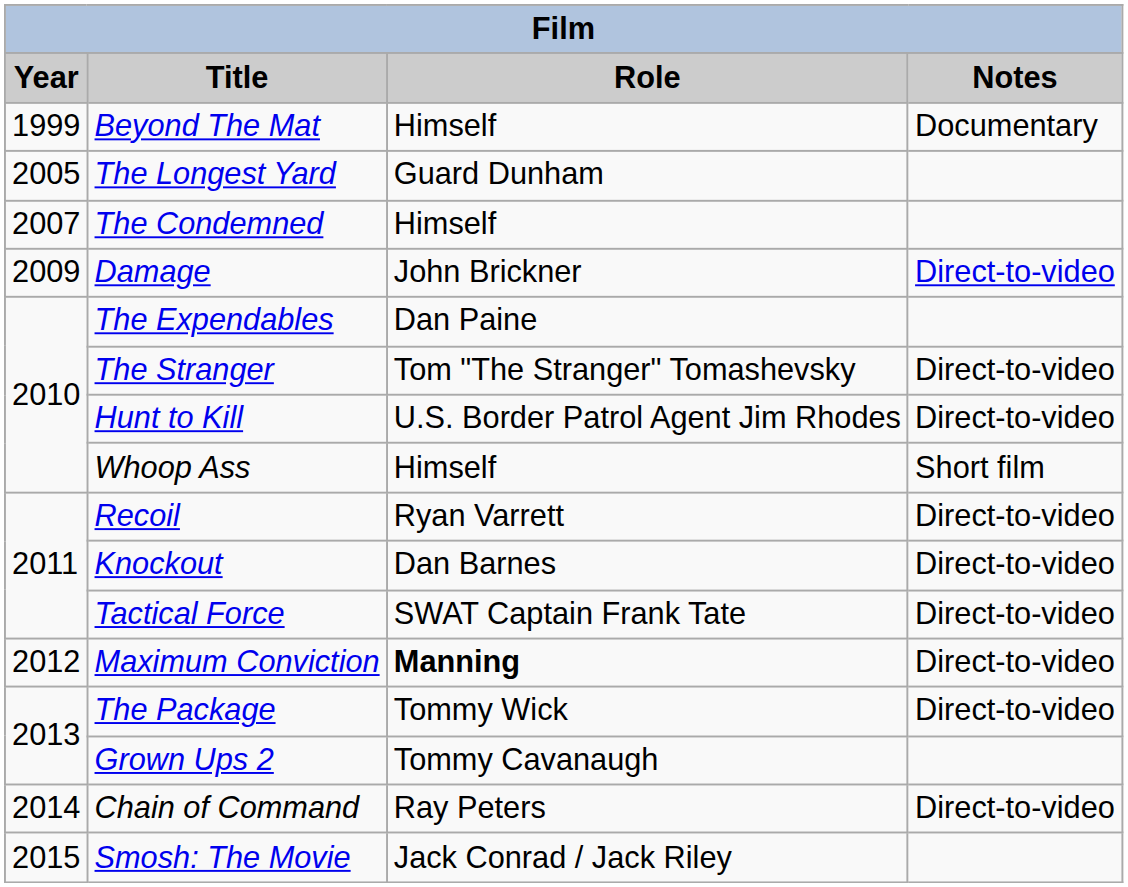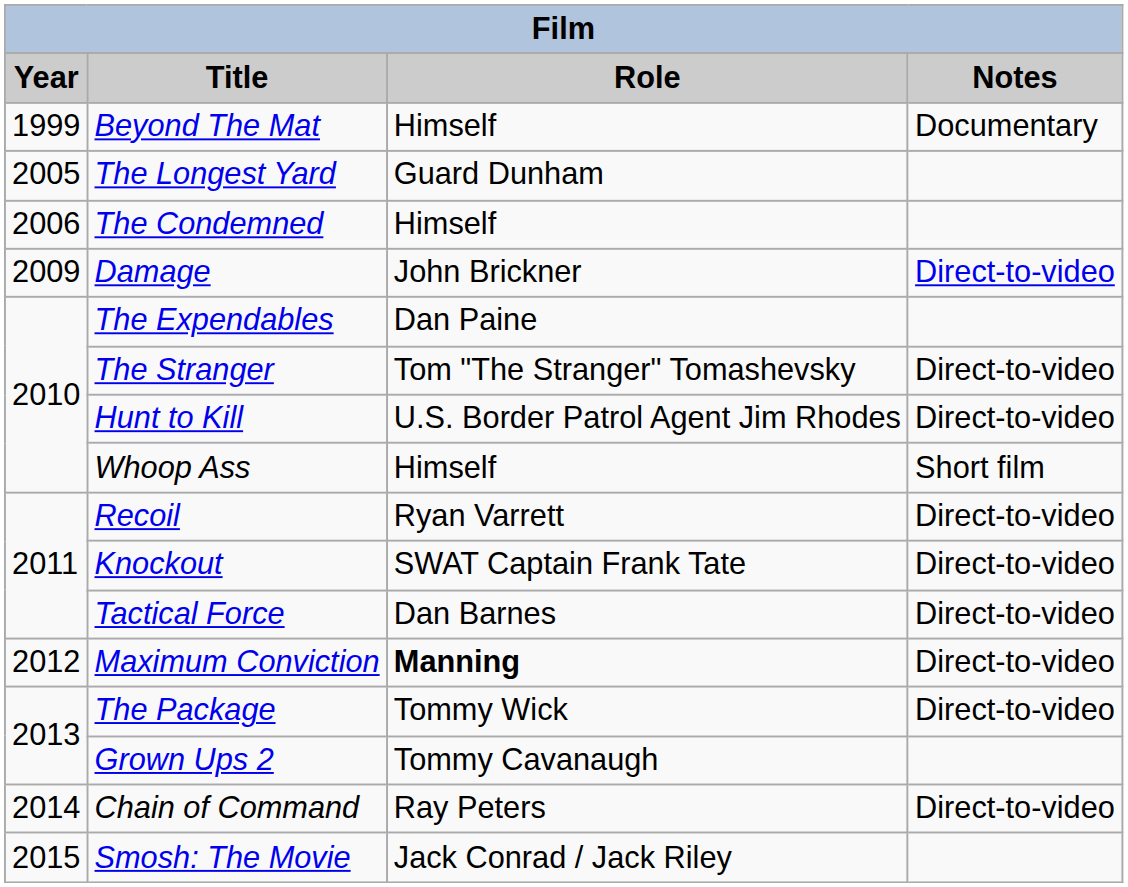 <table class="wikitable sortable">
 <tr style="text-align:center;">
 <th colspan=4 style="background:#B0C4DE;">Film</th>
 </tr>
 <tr style="text-align:center;">
 <th style="background:#ccc;">Year</th>
 <th style="background:#ccc;">Title</th>
 <th style="background:#ccc;">Role</th>
 <th style="background:#ccc;">Notes</th>
 </tr>
 <tr>
 <td>1999</td>
 <td><em><a href='#'>Beyond The Mat</a></em></td>
 <td>Himself</td>
 <td>Documentary</td>
 </tr>
 <tr>
 <td>2005</td>
 <td><em><a href='#'>The Longest Yard</a></em></td>
 <td>Guard Dunham</td>
 <td></td>
 </tr>
 <tr>
-<td>2007</td>
+<td>2006</td>
 <td><em><a href='#'>The Condemned</a></em></td>
 <td>Himself</td>
 <td></td>
 </tr>
 <tr>
 <td>2009</td>
 <td><em><a href='#'>Damage</a></em></td>
 <td>John Brickner</td>
 <td><a href='#'>Direct-to-video</a></td>
 </tr>
 <tr>
 <td rowspan="4">2010</td>
 <td><em><a href='#'>The Expendables</a></em></td>
 <td>Dan Paine</td>
 <td></td>
 </tr>
 <tr>
 <td><em><a href='#'>The Stranger</a></em></td>
 <td>Tom "The Stranger" Tomashevsky</td>
 <td>Direct-to-video</td>
 </tr>
 <tr>
 <td><em><a href='#'>Hunt to Kill</a></em></td>
 <td>U.S. Border Patrol Agent Jim Rhodes</td>
 <td>Direct-to-video</td>
 </tr>
 <tr>
 <td><em>Whoop Ass</em></td>
 <td>Himself</td>
 <td>Short film</td>
 </tr>
 <tr>
 <td rowspan="3">2011</td>
 <td><em><a href='#'>Recoil</a></em></td>
 <td>Ryan Varrett</td>
 <td>Direct-to-video</td>
 </tr>
 <tr>
 <td><em><a href='#'>Knockout</a></em></td>
-<td>Dan Barnes</td>
+<td>SWAT Captain Frank Tate</td>
 <td>Direct-to-video</td>
 </tr>
 <tr>
 <td><em><a href='#'>Tactical Force</a></em></td>
-<td>SWAT Captain Frank Tate</td>
+<td>Dan Barnes</td>
 <td>Direct-to-video</td>
 </tr>
 <tr>
 <td>2012</td>
 <td><em><a href='#'>Maximum Conviction</a></em></td>
 <td><strong>Manning</strong></td>
 <td>Direct-to-video</td>
 </tr>
 <tr>
 <td rowspan="2">2013</td>
 <td><em><a href='#'>The Package</a></em></td>
 <td>Tommy Wick</td>
 <td>Direct-to-video</td>
 </tr>
 <tr>
 <td><em><a href='#'>Grown Ups 2</a></em></td>
 <td>Tommy Cavanaugh</td>
 <td></td>
 </tr>
 <tr>
 <td>2014</td>
 <td><em>Chain of Command</em></td>
 <td>Ray Peters</td>
 <td>Direct-to-video</td>
 </tr>
 <tr>
 <td>2015</td>
 <td><em><a href='#'>Smosh: The Movie</a></em></td>
 <td>Jack Conrad / Jack Riley</td>
 <td></td>
 </tr>
 </table>
